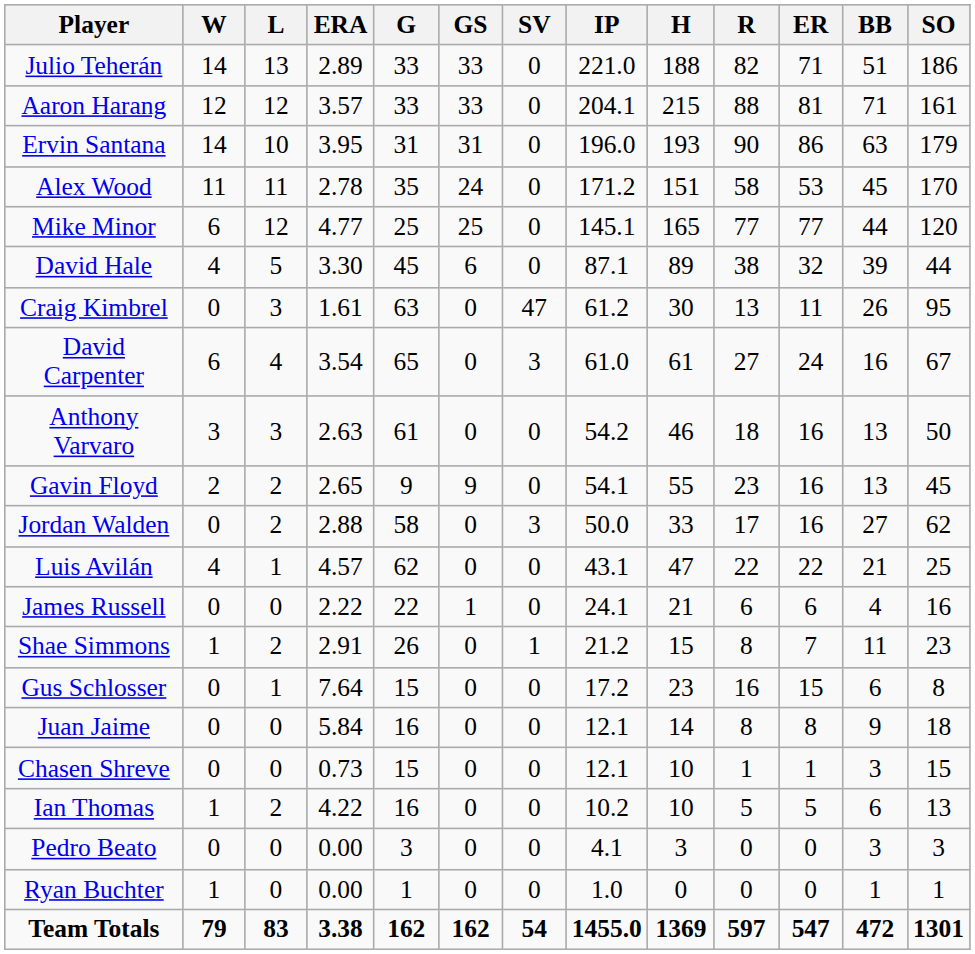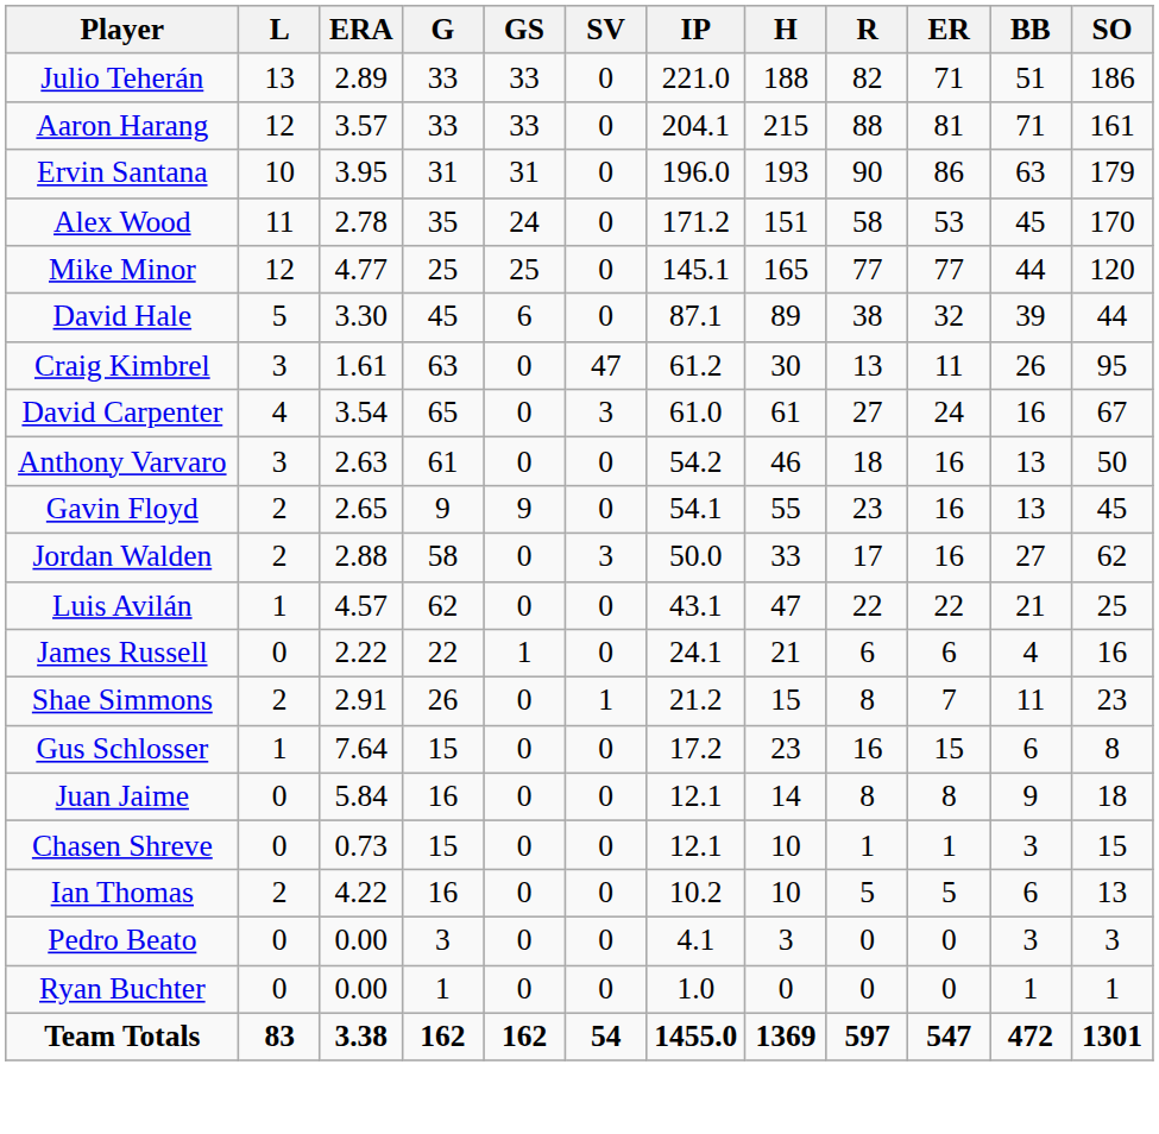 <table class=wikitable style="text-align:center">
 <tr>
 <th bgcolor=#DDDDFF; width="20%">Player</th>
-<th bgcolor=#DDDDFF; width="7%">W</th>
 <th bgcolor=#DDDDFF; width="7%">L</th>
 <th bgcolor=#DDDDFF; width="7%">ERA</th>
 <th bgcolor=#DDDDFF; width="7%">G</th>
 <th bgcolor=#DDDDFF; width="7%">GS</th>
 <th bgcolor=#DDDDFF; width="7%">SV</th>
 <th bgcolor=#DDDDFF; width="7%">IP</th>
 <th bgcolor=#DDDDFF; width="7%">H</th>
 <th bgcolor=#DDDDFF; width="7%">R</th>
 <th bgcolor=#DDDDFF; width="7%">ER</th>
 <th bgcolor=#DDDDFF; width="7%">BB</th>
 <th bgcolor=#DDDDFF; width="7%">SO</th>
 </tr>
 <tr>
 <td><a href='#'>Julio Teherán</a></td>
-<td>14</td>
 <td>13</td>
 <td>2.89</td>
 <td>33</td>
 <td>33</td>
 <td>0</td>
 <td>221.0</td>
 <td>188</td>
 <td>82</td>
 <td>71</td>
 <td>51</td>
 <td>186</td>
 </tr>
 <tr>
 <td><a href='#'>Aaron Harang</a></td>
 <td>12</td>
-<td>12</td>
 <td>3.57</td>
 <td>33</td>
 <td>33</td>
 <td>0</td>
 <td>204.1</td>
 <td>215</td>
 <td>88</td>
 <td>81</td>
 <td>71</td>
 <td>161</td>
 </tr>
 <tr>
 <td><a href='#'>Ervin Santana</a></td>
-<td>14</td>
 <td>10</td>
 <td>3.95</td>
 <td>31</td>
 <td>31</td>
 <td>0</td>
 <td>196.0</td>
 <td>193</td>
 <td>90</td>
 <td>86</td>
 <td>63</td>
 <td>179</td>
 </tr>
 <tr>
 <td><a href='#'>Alex Wood</a></td>
 <td>11</td>
-<td>11</td>
 <td>2.78</td>
 <td>35</td>
 <td>24</td>
 <td>0</td>
 <td>171.2</td>
 <td>151</td>
 <td>58</td>
 <td>53</td>
 <td>45</td>
 <td>170</td>
 </tr>
 <tr>
 <td><a href='#'>Mike Minor</a></td>
-<td>6</td>
 <td>12</td>
 <td>4.77</td>
 <td>25</td>
 <td>25</td>
 <td>0</td>
 <td>145.1</td>
 <td>165</td>
 <td>77</td>
 <td>77</td>
 <td>44</td>
 <td>120</td>
 </tr>
 <tr>
 <td><a href='#'>David Hale</a></td>
-<td>4</td>
 <td>5</td>
 <td>3.30</td>
 <td>45</td>
 <td>6</td>
 <td>0</td>
 <td>87.1</td>
 <td>89</td>
 <td>38</td>
 <td>32</td>
 <td>39</td>
 <td>44</td>
 </tr>
 <tr>
 <td><a href='#'>Craig Kimbrel</a></td>
-<td>0</td>
 <td>3</td>
 <td>1.61</td>
 <td>63</td>
 <td>0</td>
 <td>47</td>
 <td>61.2</td>
 <td>30</td>
 <td>13</td>
 <td>11</td>
 <td>26</td>
 <td>95</td>
 </tr>
 <tr>
 <td><a href='#'>David Carpenter</a></td>
-<td>6</td>
 <td>4</td>
 <td>3.54</td>
 <td>65</td>
 <td>0</td>
 <td>3</td>
 <td>61.0</td>
 <td>61</td>
 <td>27</td>
 <td>24</td>
 <td>16</td>
 <td>67</td>
 </tr>
 <tr>
 <td><a href='#'>Anthony Varvaro</a></td>
 <td>3</td>
-<td>3</td>
 <td>2.63</td>
 <td>61</td>
 <td>0</td>
 <td>0</td>
 <td>54.2</td>
 <td>46</td>
 <td>18</td>
 <td>16</td>
 <td>13</td>
 <td>50</td>
 </tr>
 <tr>
 <td><a href='#'>Gavin Floyd</a></td>
 <td>2</td>
-<td>2</td>
 <td>2.65</td>
 <td>9</td>
 <td>9</td>
 <td>0</td>
 <td>54.1</td>
 <td>55</td>
 <td>23</td>
 <td>16</td>
 <td>13</td>
 <td>45</td>
 </tr>
 <tr>
 <td><a href='#'>Jordan Walden</a></td>
-<td>0</td>
 <td>2</td>
 <td>2.88</td>
 <td>58</td>
 <td>0</td>
 <td>3</td>
 <td>50.0</td>
 <td>33</td>
 <td>17</td>
 <td>16</td>
 <td>27</td>
 <td>62</td>
 </tr>
 <tr>
 <td><a href='#'>Luis Avilán</a></td>
-<td>4</td>
 <td>1</td>
 <td>4.57</td>
 <td>62</td>
 <td>0</td>
 <td>0</td>
 <td>43.1</td>
 <td>47</td>
 <td>22</td>
 <td>22</td>
 <td>21</td>
 <td>25</td>
 </tr>
 <tr>
 <td><a href='#'>James Russell</a></td>
 <td>0</td>
-<td>0</td>
 <td>2.22</td>
 <td>22</td>
 <td>1</td>
 <td>0</td>
 <td>24.1</td>
 <td>21</td>
 <td>6</td>
 <td>6</td>
 <td>4</td>
 <td>16</td>
 </tr>
 <tr>
 <td><a href='#'>Shae Simmons</a></td>
-<td>1</td>
 <td>2</td>
 <td>2.91</td>
 <td>26</td>
 <td>0</td>
 <td>1</td>
 <td>21.2</td>
 <td>15</td>
 <td>8</td>
 <td>7</td>
 <td>11</td>
 <td>23</td>
 </tr>
 <tr>
 <td><a href='#'>Gus Schlosser</a></td>
-<td>0</td>
 <td>1</td>
 <td>7.64</td>
 <td>15</td>
 <td>0</td>
 <td>0</td>
 <td>17.2</td>
 <td>23</td>
 <td>16</td>
 <td>15</td>
 <td>6</td>
 <td>8</td>
 </tr>
 <tr>
 <td><a href='#'>Juan Jaime</a></td>
 <td>0</td>
-<td>0</td>
 <td>5.84</td>
 <td>16</td>
 <td>0</td>
 <td>0</td>
 <td>12.1</td>
 <td>14</td>
 <td>8</td>
 <td>8</td>
 <td>9</td>
 <td>18</td>
 </tr>
 <tr>
 <td><a href='#'>Chasen Shreve</a></td>
 <td>0</td>
-<td>0</td>
 <td>0.73</td>
 <td>15</td>
 <td>0</td>
 <td>0</td>
 <td>12.1</td>
 <td>10</td>
 <td>1</td>
 <td>1</td>
 <td>3</td>
 <td>15</td>
 </tr>
 <tr>
 <td><a href='#'>Ian Thomas</a></td>
-<td>1</td>
 <td>2</td>
 <td>4.22</td>
 <td>16</td>
 <td>0</td>
 <td>0</td>
 <td>10.2</td>
 <td>10</td>
 <td>5</td>
 <td>5</td>
 <td>6</td>
 <td>13</td>
 </tr>
 <tr>
 <td><a href='#'>Pedro Beato</a></td>
 <td>0</td>
-<td>0</td>
 <td>0.00</td>
 <td>3</td>
 <td>0</td>
 <td>0</td>
 <td>4.1</td>
 <td>3</td>
 <td>0</td>
 <td>0</td>
 <td>3</td>
 <td>3</td>
 </tr>
 <tr>
 <td><a href='#'>Ryan Buchter</a></td>
-<td>1</td>
 <td>0</td>
 <td>0.00</td>
 <td>1</td>
 <td>0</td>
 <td>0</td>
 <td>1.0</td>
 <td>0</td>
 <td>0</td>
 <td>0</td>
 <td>1</td>
 <td>1</td>
 </tr>
 <tr>
 <td><strong>Team Totals</strong></td>
-<td><strong>79</strong></td>
 <td><strong>83</strong></td>
 <td><strong>3.38</strong></td>
 <td><strong>162</strong></td>
 <td><strong>162</strong></td>
 <td><strong>54</strong></td>
 <td><strong>1455.0</strong></td>
 <td><strong>1369</strong></td>
 <td><strong>597</strong></td>
 <td><strong>547</strong></td>
 <td><strong>472</strong></td>
 <td><strong>1301</strong></td>
 </tr>
 </table>
